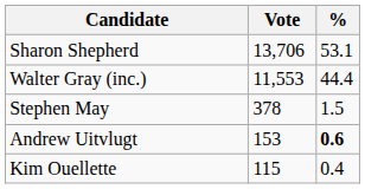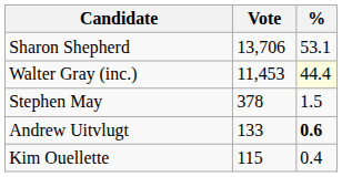 <table class="wikitable">
 <tr>
 <th bgcolor="#DDDDFF" width="200px">Candidate</th>
 <th bgcolor="#DDDDFF" width="50px">Vote</th>
 <th bgcolor="#DDDDFF" width="30px">%</th>
 </tr>
 <tr>
 <td>Sharon Shepherd</td>
 <td>13,706</td>
 <td>53.1</td>
 </tr>
 <tr>
 <td>Walter Gray (inc.)</td>
-<td>11,553</td>
-<td>44.4</td>
+<td>11,453</td>
+<td style="background: lightyellow;">44.4</td>
 </tr>
 <tr>
 <td>Stephen May</td>
 <td>378</td>
 <td>1.5</td>
 </tr>
 <tr>
 <td>Andrew Uitvlugt</td>
-<td>153</td>
+<td>133</td>
 <td><strong>0.6</strong></td>
 </tr>
 <tr>
 <td>Kim Ouellette</td>
 <td>115</td>
 <td>0.4</td>
 </tr>
 </table>
